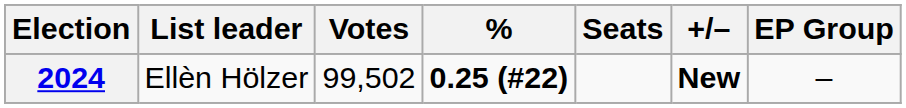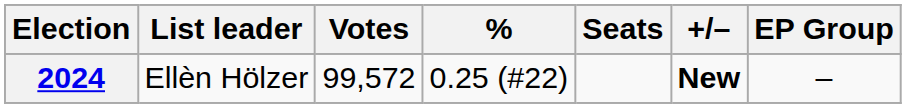 <table class="wikitable" style="font-size:97%; text-align:center;">
 <tr>
 <th>Election</th>
 <th>List leader</th>
 <th>Votes</th>
 <th>%</th>
 <th>Seats</th>
 <th>+/–</th>
 <th>EP Group</th>
 </tr>
 <tr>
 <th><a href='#'>2024</a></th>
 <td>Ellèn Hölzer</td>
-<td>99,502</td>
-<td><strong>0.25 (#22)</strong></td>
+<td>99,572</td>
+<td>0.25 (#22)</td>
 <td></td>
 <td><strong>New</strong></td>
 <td>–</td>
 </tr>
 </table>
